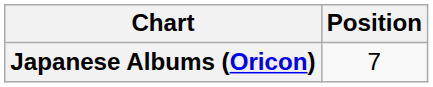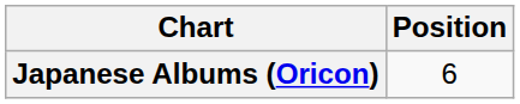 <table class="wikitable plainrowheaders">
 <tr>
 <th>Chart</th>
 <th>Position</th>
 </tr>
 <tr>
 <th scope="row">Japanese Albums (<a href='#'>Oricon</a>)</th>
-<td style="text-align:center;">7</td>
+<td style="text-align:center;">6</td>
 </tr>
 </table>
